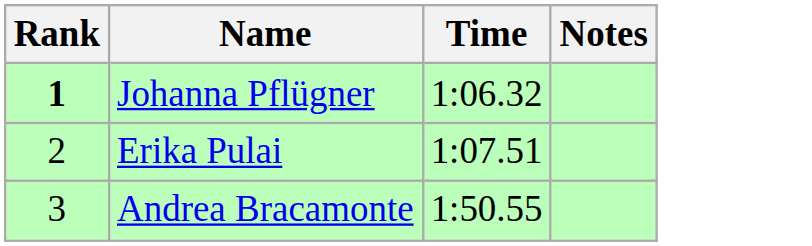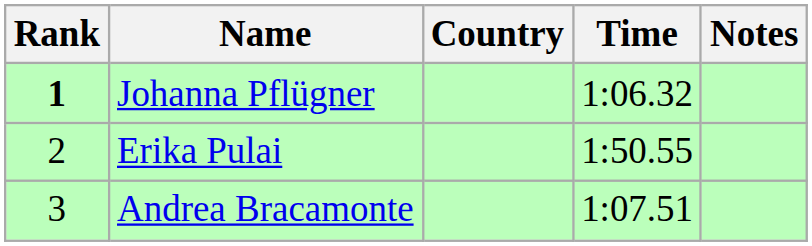 <table class="wikitable" style="text-align:center">
 <tr>
 <th>Rank</th>
 <th>Name</th>
+<th>Country</th>
 <th>Time</th>
 <th>Notes</th>
 </tr>
 <tr bgcolor=bbffbb>
 <td><strong>1</strong></td>
 <td align="left"><a href='#'>Johanna Pflügner</a></td>
+<td align="left"></td>
 <td>1:06.32</td>
 <td></td>
 </tr>
 <tr bgcolor=bbffbb>
 <td>2</td>
 <td align="left"><a href='#'>Erika Pulai</a></td>
-<td>1:07.51</td>
+<td align="left"></td>
+<td>1:50.55</td>
 <td></td>
 </tr>
 <tr bgcolor=bbffbb>
 <td>3</td>
 <td align="left"><a href='#'>Andrea Bracamonte</a></td>
-<td>1:50.55</td>
+<td align="left"></td>
+<td>1:07.51</td>
 <td></td>
 </tr>
 </table>
